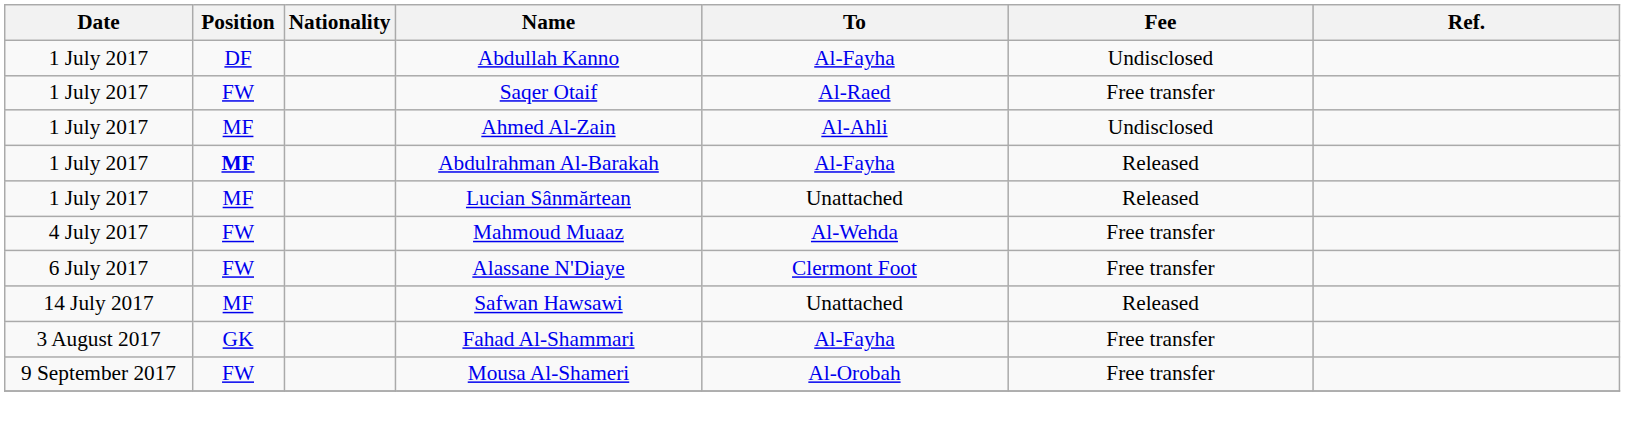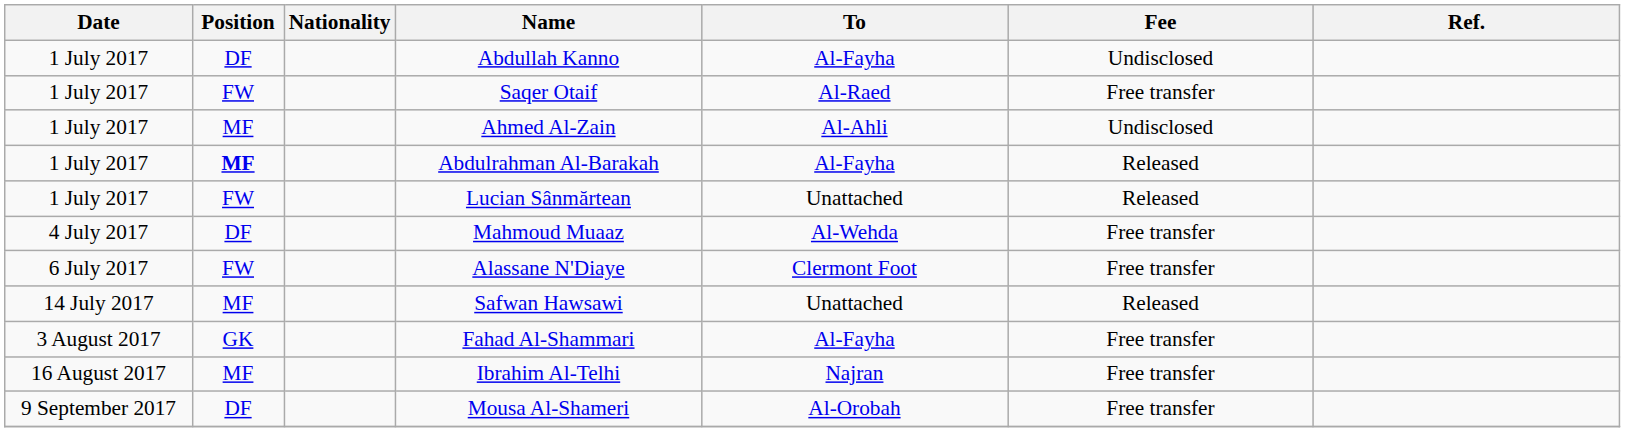 <table class="wikitable" style="text-align:center; font-size:90%; ">
 <tr>
 <th style="background:f9db0a; color:black; width:120px;">Date</th>
 <th style="background:f9db0a; color:black; width:55px;">Position</th>
 <th style="background:f9db0a; color:black; width:55px;">Nationality</th>
 <th style="background:f9db0a; color:black; width:200px;">Name</th>
 <th style="background:f9db0a; color:black; width:200px;">To</th>
 <th style="background:f9db0a; color:black; width:200px;">Fee</th>
 <th style="background:f9db0a; color:black; width:200px;">Ref.</th>
 </tr>
 <tr>
 <td>1 July 2017</td>
 <td><a href='#'>DF</a></td>
 <td></td>
 <td><a href='#'>Abdullah Kanno</a></td>
 <td><a href='#'>Al-Fayha</a></td>
 <td>Undisclosed</td>
 <td></td>
 </tr>
 <tr>
 <td>1 July 2017</td>
 <td><a href='#'>FW</a></td>
 <td></td>
 <td><a href='#'>Saqer Otaif</a></td>
 <td><a href='#'>Al-Raed</a></td>
 <td>Free transfer</td>
 <td></td>
 </tr>
 <tr>
 <td>1 July 2017</td>
 <td><a href='#'>MF</a></td>
 <td></td>
 <td><a href='#'>Ahmed Al-Zain</a></td>
 <td><a href='#'>Al-Ahli</a></td>
 <td>Undisclosed</td>
 <td></td>
 </tr>
 <tr>
 <td>1 July 2017</td>
 <td><strong><a href='#'>MF</a></strong></td>
 <td></td>
 <td><a href='#'>Abdulrahman Al-Barakah</a></td>
 <td><a href='#'>Al-Fayha</a></td>
 <td>Released</td>
 <td></td>
 </tr>
 <tr>
 <td>1 July 2017</td>
-<td><a href='#'>MF</a></td>
+<td><a href='#'>FW</a></td>
 <td></td>
 <td><a href='#'>Lucian Sânmărtean</a></td>
 <td>Unattached</td>
 <td>Released</td>
 <td></td>
 </tr>
 <tr>
 <td>4 July 2017</td>
-<td><a href='#'>FW</a></td>
+<td><a href='#'>DF</a></td>
 <td></td>
 <td><a href='#'>Mahmoud Muaaz</a></td>
 <td><a href='#'>Al-Wehda</a></td>
 <td>Free transfer</td>
 <td></td>
 </tr>
 <tr>
 <td>6 July 2017</td>
 <td><a href='#'>FW</a></td>
 <td></td>
 <td><a href='#'>Alassane N'Diaye</a></td>
 <td><a href='#'>Clermont Foot</a></td>
 <td>Free transfer</td>
 <td></td>
 </tr>
 <tr>
 <td>14 July 2017</td>
 <td><a href='#'>MF</a></td>
 <td></td>
 <td><a href='#'>Safwan Hawsawi</a></td>
 <td>Unattached</td>
 <td>Released</td>
 <td></td>
 </tr>
 <tr>
 <td>3 August 2017</td>
 <td><a href='#'>GK</a></td>
 <td></td>
 <td><a href='#'>Fahad Al-Shammari</a></td>
 <td><a href='#'>Al-Fayha</a></td>
 <td>Free transfer</td>
 <td></td>
 </tr>
 <tr>
+<td>16 August 2017</td>
+<td><a href='#'>MF</a></td>
+<td></td>
+<td><a href='#'>Ibrahim Al-Telhi</a></td>
+<td><a href='#'>Najran</a></td>
+<td>Free transfer</td>
+<td></td>
+</tr>
+<tr>
 <td>9 September 2017</td>
-<td><a href='#'>FW</a></td>
+<td><a href='#'>DF</a></td>
 <td></td>
 <td><a href='#'>Mousa Al-Shameri</a></td>
 <td><a href='#'>Al-Orobah</a></td>
 <td>Free transfer</td>
 <td></td>
 </tr>
 <tr>
 </tr>
 </table>
